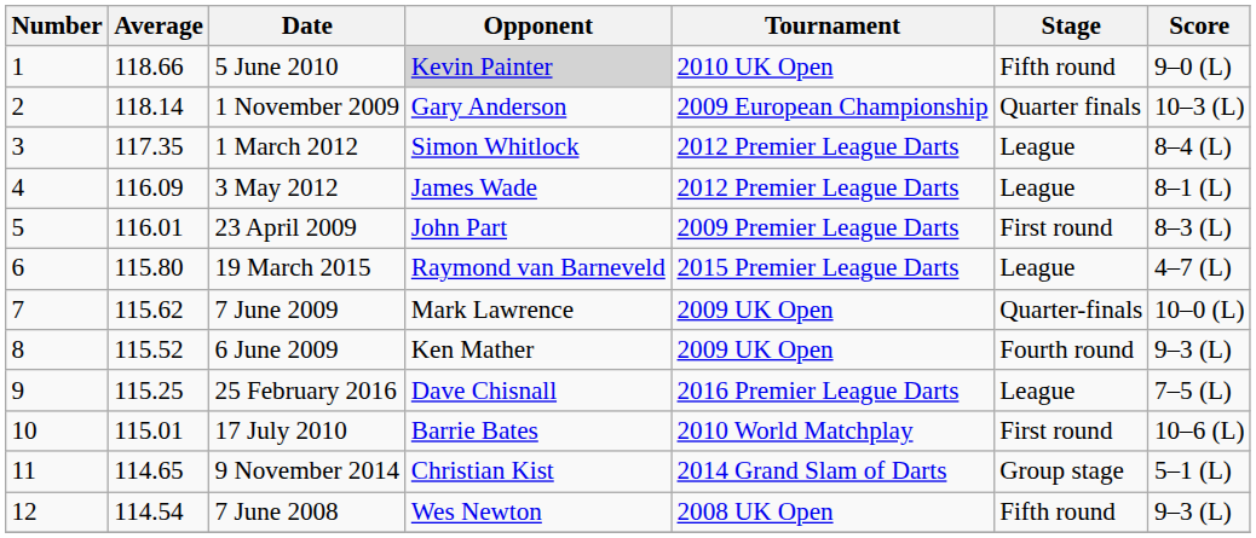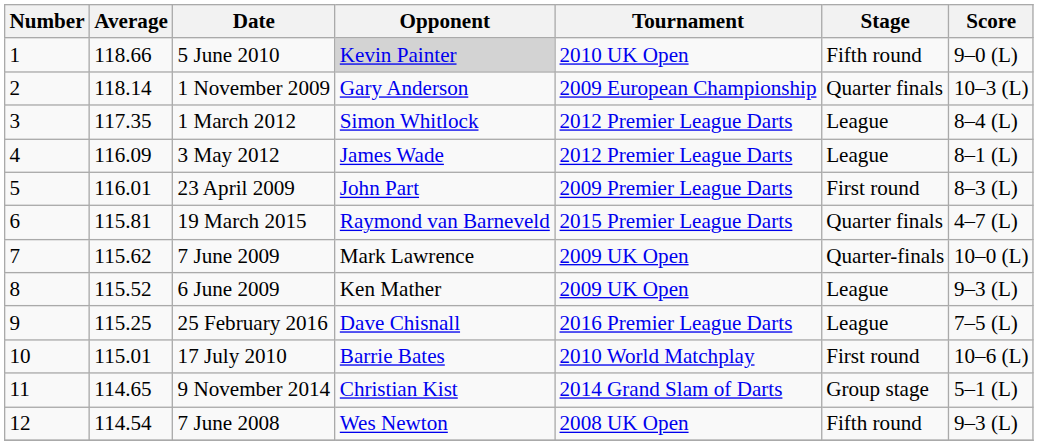 <table class="wikitable">
 <tr>
 <th>Number</th>
 <th>Average</th>
 <th>Date</th>
 <th>Opponent</th>
 <th>Tournament</th>
 <th>Stage</th>
 <th>Score</th>
 </tr>
 <tr>
 <td>1</td>
 <td>118.66</td>
 <td>5 June 2010</td>
 <td style="background: lightgrey;"> <a href='#'>Kevin Painter</a></td>
 <td><a href='#'>2010 UK Open</a></td>
 <td>Fifth round</td>
 <td>9–0 (L)</td>
 </tr>
 <tr>
 <td>2</td>
 <td>118.14</td>
 <td>1 November 2009</td>
 <td> <a href='#'>Gary Anderson</a></td>
 <td><a href='#'>2009 European Championship</a></td>
 <td>Quarter finals</td>
 <td>10–3 (L)</td>
 </tr>
 <tr>
 <td>3</td>
 <td>117.35</td>
 <td>1 March 2012</td>
 <td> <a href='#'>Simon Whitlock</a></td>
 <td><a href='#'>2012 Premier League Darts</a></td>
 <td>League</td>
 <td>8–4 (L)</td>
 </tr>
 <tr>
 <td>4</td>
 <td>116.09</td>
 <td>3 May 2012</td>
 <td> <a href='#'>James Wade</a></td>
 <td><a href='#'>2012 Premier League Darts</a></td>
 <td>League</td>
 <td>8–1 (L)</td>
 </tr>
 <tr>
 <td>5</td>
 <td>116.01</td>
 <td>23 April 2009</td>
 <td> <a href='#'>John Part</a></td>
 <td><a href='#'>2009 Premier League Darts</a></td>
 <td>First round</td>
 <td>8–3 (L)</td>
 </tr>
 <tr>
 <td>6</td>
-<td>115.80</td>
+<td>115.81</td>
 <td>19 March 2015</td>
 <td> <a href='#'>Raymond van Barneveld</a></td>
 <td><a href='#'>2015 Premier League Darts</a></td>
-<td>League</td>
+<td>Quarter finals</td>
 <td>4–7 (L)</td>
 </tr>
 <tr>
 <td>7</td>
 <td>115.62</td>
 <td>7 June 2009</td>
 <td> Mark Lawrence</td>
 <td><a href='#'>2009 UK Open</a></td>
 <td>Quarter-finals</td>
 <td>10–0 (L)</td>
 </tr>
 <tr>
 <td>8</td>
 <td>115.52</td>
 <td>6 June 2009</td>
 <td> Ken Mather</td>
 <td><a href='#'>2009 UK Open</a></td>
-<td>Fourth round</td>
+<td>League</td>
 <td>9–3 (L)</td>
 </tr>
 <tr>
 <td>9</td>
 <td>115.25</td>
 <td>25 February 2016</td>
 <td> <a href='#'>Dave Chisnall</a></td>
 <td><a href='#'>2016 Premier League Darts</a></td>
 <td>League</td>
 <td>7–5 (L)</td>
 </tr>
 <tr>
 <td>10</td>
 <td>115.01</td>
 <td>17 July 2010</td>
 <td> <a href='#'>Barrie Bates</a></td>
 <td><a href='#'>2010 World Matchplay</a></td>
 <td>First round</td>
 <td>10–6 (L)</td>
 </tr>
 <tr>
 <td>11</td>
 <td>114.65</td>
 <td>9 November 2014</td>
 <td> <a href='#'>Christian Kist</a></td>
 <td><a href='#'>2014 Grand Slam of Darts</a></td>
 <td>Group stage</td>
 <td>5–1 (L)</td>
 </tr>
 <tr>
 <td>12</td>
 <td>114.54</td>
 <td>7 June 2008</td>
 <td> <a href='#'>Wes Newton</a></td>
 <td><a href='#'>2008 UK Open</a></td>
 <td>Fifth round</td>
 <td>9–3 (L)</td>
 </tr>
 <tr>
 </tr>
 </table>
